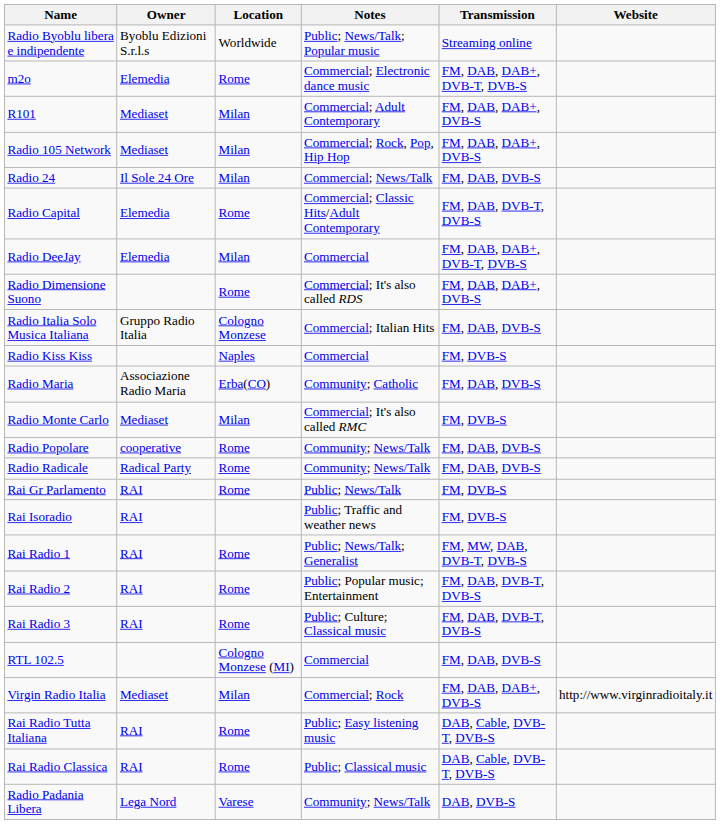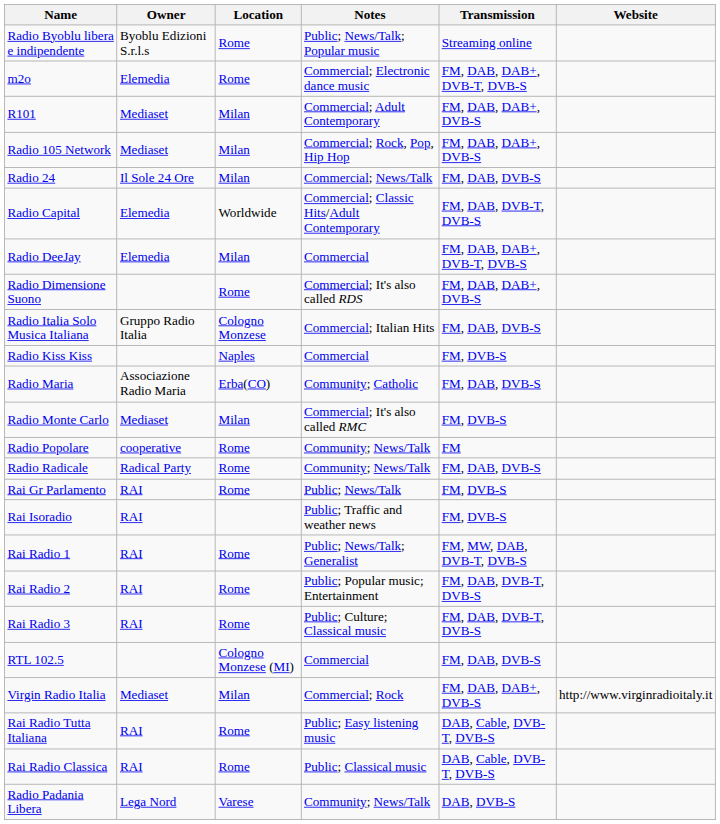 <table class="wikitable">
 <tr>
 <th>Name</th>
 <th>Owner</th>
 <th>Location</th>
 <th>Notes</th>
 <th>Transmission</th>
 <th>Website</th>
 </tr>
 <tr>
 <td><a href='#'>Radio Byoblu libera e indipendente</a></td>
 <td>Byoblu Edizioni S.r.l.s</td>
-<td>Worldwide</td>
+<td><a href='#'>Rome</a></td>
 <td><a href='#'>Public</a>; <a href='#'>News/Talk</a>; <a href='#'>Popular music</a></td>
 <td><a href='#'>Streaming online</a></td>
 <td></td>
 </tr>
 <tr>
 <td><a href='#'>m2o</a></td>
 <td><a href='#'>Elemedia</a></td>
 <td><a href='#'>Rome</a></td>
 <td><a href='#'>Commercial</a>; <a href='#'>Electronic dance music</a></td>
 <td><a href='#'>FM</a>, <a href='#'>DAB</a>, <a href='#'>DAB+</a>, <a href='#'>DVB-T</a>, <a href='#'>DVB-S</a></td>
 <td></td>
 </tr>
 <tr>
 <td><a href='#'>R101</a></td>
 <td><a href='#'>Mediaset</a></td>
 <td><a href='#'>Milan</a></td>
 <td><a href='#'>Commercial</a>; <a href='#'>Adult Contemporary</a></td>
 <td><a href='#'>FM</a>, <a href='#'>DAB</a>, <a href='#'>DAB+</a>, <a href='#'>DVB-S</a></td>
 <td></td>
 </tr>
 <tr>
 <td><a href='#'>Radio 105 Network</a></td>
 <td><a href='#'>Mediaset</a></td>
 <td><a href='#'>Milan</a></td>
 <td><a href='#'>Commercial</a>; <a href='#'>Rock</a>, <a href='#'>Pop</a>, <a href='#'>Hip Hop</a></td>
 <td><a href='#'>FM</a>, <a href='#'>DAB</a>, <a href='#'>DAB+</a>, <a href='#'>DVB-S</a></td>
 <td></td>
 </tr>
 <tr>
 <td><a href='#'>Radio 24</a></td>
 <td><a href='#'>Il Sole 24 Ore</a></td>
 <td><a href='#'>Milan</a></td>
 <td><a href='#'>Commercial</a>; <a href='#'>News/Talk</a></td>
 <td><a href='#'>FM</a>, <a href='#'>DAB</a>, <a href='#'>DVB-S</a></td>
 <td></td>
 </tr>
 <tr>
 <td><a href='#'>Radio Capital</a></td>
 <td><a href='#'>Elemedia</a></td>
-<td><a href='#'>Rome</a></td>
+<td>Worldwide</td>
 <td><a href='#'>Commercial</a>; <a href='#'>Classic Hits</a>/<a href='#'>Adult Contemporary</a></td>
 <td><a href='#'>FM</a>, <a href='#'>DAB</a>, <a href='#'>DVB-T</a>, <a href='#'>DVB-S</a></td>
 <td></td>
 </tr>
 <tr>
 <td><a href='#'>Radio DeeJay</a></td>
 <td><a href='#'>Elemedia</a></td>
 <td><a href='#'>Milan</a></td>
 <td><a href='#'>Commercial</a></td>
 <td><a href='#'>FM</a>, <a href='#'>DAB</a>, <a href='#'>DAB+</a>, <a href='#'>DVB-T</a>, <a href='#'>DVB-S</a></td>
 <td></td>
 </tr>
 <tr>
 <td><a href='#'>Radio Dimensione Suono</a></td>
 <td></td>
 <td><a href='#'>Rome</a></td>
 <td><a href='#'>Commercial</a>; It's also called <em>RDS</em></td>
 <td><a href='#'>FM</a>, <a href='#'>DAB</a>, <a href='#'>DAB+</a>, <a href='#'>DVB-S</a></td>
 <td></td>
 </tr>
 <tr>
 <td><a href='#'>Radio Italia Solo Musica Italiana</a></td>
 <td>Gruppo Radio Italia</td>
 <td><a href='#'>Cologno Monzese</a></td>
 <td><a href='#'>Commercial</a>; Italian Hits</td>
 <td><a href='#'>FM</a>, <a href='#'>DAB</a>, <a href='#'>DVB-S</a></td>
 <td></td>
 </tr>
 <tr>
 <td><a href='#'>Radio Kiss Kiss</a></td>
 <td></td>
 <td><a href='#'>Naples</a></td>
 <td><a href='#'>Commercial</a></td>
 <td><a href='#'>FM</a>, <a href='#'>DVB-S</a></td>
 <td></td>
 </tr>
 <tr>
 <td><a href='#'>Radio Maria</a></td>
 <td>Associazione Radio Maria</td>
 <td><a href='#'>Erba</a>(<a href='#'>CO</a>)</td>
 <td><a href='#'>Community</a>; <a href='#'>Catholic</a></td>
 <td><a href='#'>FM</a>, <a href='#'>DAB</a>, <a href='#'>DVB-S</a></td>
 <td></td>
 </tr>
 <tr>
 <td><a href='#'>Radio Monte Carlo</a></td>
 <td><a href='#'>Mediaset</a></td>
 <td><a href='#'>Milan</a></td>
 <td><a href='#'>Commercial</a>; It's also called <em>RMC</em></td>
 <td><a href='#'>FM</a>, <a href='#'>DVB-S</a></td>
 <td></td>
 </tr>
 <tr>
 <td><a href='#'>Radio Popolare</a></td>
 <td><a href='#'>cooperative</a></td>
 <td><a href='#'>Rome</a></td>
 <td><a href='#'>Community</a>; <a href='#'>News/Talk</a></td>
-<td><a href='#'>FM</a>, <a href='#'>DAB</a>, <a href='#'>DVB-S</a></td>
+<td><a href='#'>FM</a></td>
 <td></td>
 </tr>
 <tr>
 <td><a href='#'>Radio Radicale</a></td>
 <td><a href='#'>Radical Party</a></td>
 <td><a href='#'>Rome</a></td>
 <td><a href='#'>Community</a>; <a href='#'>News/Talk</a></td>
 <td><a href='#'>FM</a>, <a href='#'>DAB</a>, <a href='#'>DVB-S</a></td>
 <td></td>
 </tr>
 <tr>
 <td><a href='#'>Rai Gr Parlamento</a></td>
 <td><a href='#'>RAI</a></td>
 <td><a href='#'>Rome</a></td>
 <td><a href='#'>Public</a>; <a href='#'>News/Talk</a></td>
 <td><a href='#'>FM</a>, <a href='#'>DVB-S</a></td>
 <td></td>
 </tr>
 <tr>
 <td><a href='#'>Rai Isoradio</a></td>
 <td><a href='#'>RAI</a></td>
 <td></td>
 <td><a href='#'>Public</a>; Traffic and weather news</td>
 <td><a href='#'>FM</a>, <a href='#'>DVB-S</a></td>
 <td></td>
 </tr>
 <tr>
 <td><a href='#'>Rai Radio 1</a></td>
 <td><a href='#'>RAI</a></td>
 <td><a href='#'>Rome</a></td>
 <td><a href='#'>Public</a>; <a href='#'>News/Talk</a>; <a href='#'>Generalist</a></td>
 <td><a href='#'>FM</a>, <a href='#'>MW</a>, <a href='#'>DAB</a>, <a href='#'>DVB-T</a>, <a href='#'>DVB-S</a></td>
 <td></td>
 </tr>
 <tr>
 <td><a href='#'>Rai Radio 2</a></td>
 <td><a href='#'>RAI</a></td>
 <td><a href='#'>Rome</a></td>
 <td><a href='#'>Public</a>; Popular music; Entertainment</td>
 <td><a href='#'>FM</a>, <a href='#'>DAB</a>, <a href='#'>DVB-T</a>, <a href='#'>DVB-S</a></td>
 <td></td>
 </tr>
 <tr>
 <td><a href='#'>Rai Radio 3</a></td>
 <td><a href='#'>RAI</a></td>
 <td><a href='#'>Rome</a></td>
 <td><a href='#'>Public</a>; Culture; <a href='#'>Classical music</a></td>
 <td><a href='#'>FM</a>, <a href='#'>DAB</a>, <a href='#'>DVB-T</a>, <a href='#'>DVB-S</a></td>
 <td></td>
 </tr>
 <tr>
 <td><a href='#'>RTL 102.5</a></td>
 <td></td>
 <td><a href='#'>Cologno Monzese</a> (<a href='#'>MI</a>)</td>
 <td><a href='#'>Commercial</a></td>
 <td><a href='#'>FM</a>, <a href='#'>DAB</a>, <a href='#'>DVB-S</a></td>
 <td></td>
 </tr>
 <tr>
 <td><a href='#'>Virgin Radio Italia</a></td>
 <td><a href='#'>Mediaset</a></td>
 <td><a href='#'>Milan</a></td>
 <td><a href='#'>Commercial</a>; <a href='#'>Rock</a></td>
 <td><a href='#'>FM</a>, <a href='#'>DAB</a>, <a href='#'>DAB+</a>, <a href='#'>DVB-S</a></td>
 <td>http://www.virginradioitaly.it</td>
 </tr>
 <tr>
 <td><a href='#'>Rai Radio Tutta Italiana</a></td>
 <td><a href='#'>RAI</a></td>
 <td><a href='#'>Rome</a></td>
 <td><a href='#'>Public</a>; <a href='#'>Easy listening music</a></td>
 <td><a href='#'>DAB</a>, <a href='#'>Cable</a>, <a href='#'>DVB-T</a>, <a href='#'>DVB-S</a></td>
 <td></td>
 </tr>
 <tr>
 <td><a href='#'>Rai Radio Classica</a></td>
 <td><a href='#'>RAI</a></td>
 <td><a href='#'>Rome</a></td>
 <td><a href='#'>Public</a>; <a href='#'>Classical music</a></td>
 <td><a href='#'>DAB</a>, <a href='#'>Cable</a>, <a href='#'>DVB-T</a>, <a href='#'>DVB-S</a></td>
 <td></td>
 </tr>
 <tr>
 <td><a href='#'>Radio Padania Libera</a></td>
 <td><a href='#'>Lega Nord</a></td>
 <td><a href='#'>Varese</a></td>
 <td><a href='#'>Community</a>; <a href='#'>News/Talk</a></td>
 <td><a href='#'>DAB</a>, <a href='#'>DVB-S</a></td>
 <td></td>
 </tr>
 </table>
